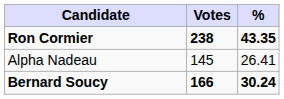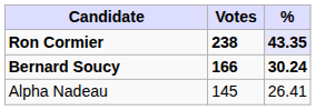 <table class="wikitable">
 <tr>
 <th style="background:#ddf; width:200px;">Candidate</th>
 <th style="background:#ddf; width:50px;">Votes</th>
 <th style="background:#ddf; width:30px;">%</th>
 </tr>
 <tr>
 <td><strong>Ron Cormier</strong></td>
 <td><strong>238</strong></td>
-<td><strong>43.35</strong></td>
+<td style="background: lavender;"><strong>43.35</strong></td>
+</tr>
+<tr>
+<td><strong>Bernard Soucy</strong></td>
+<td><strong>166</strong></td>
+<td><strong>30.24</strong></td>
 </tr>
 <tr>
 <td>Alpha Nadeau</td>
 <td>145</td>
 <td>26.41</td>
 </tr>
-<tr>
-<td><strong>Bernard Soucy</strong></td>
-<td><strong>166</strong></td>
-<td><strong>30.24</strong></td>
-</tr>
 </table>
